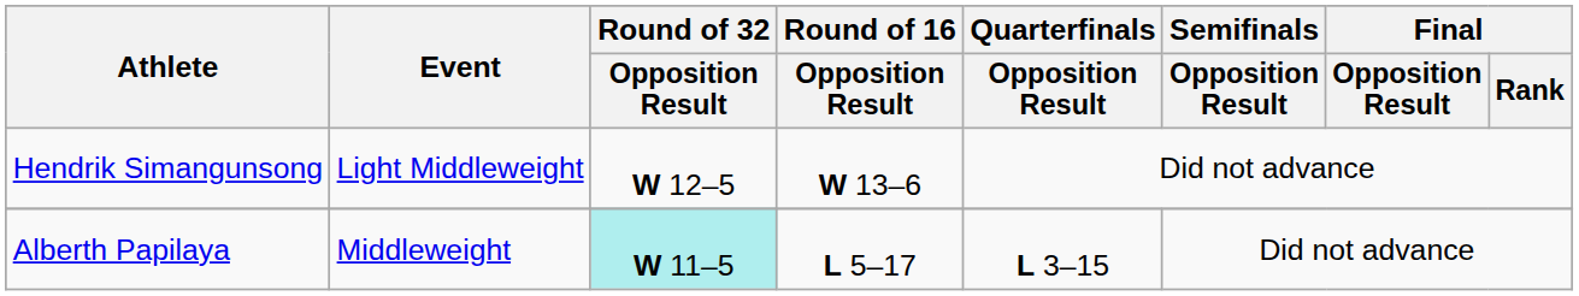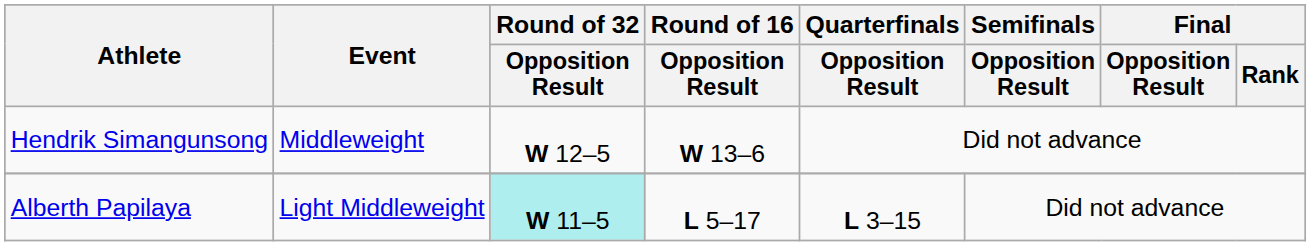 <table class="wikitable" style="font-size:90%">
 <tr>
 <th rowspan="2">Athlete</th>
 <th rowspan="2">Event</th>
 <th>Round of 32</th>
 <th>Round of 16</th>
 <th>Quarterfinals</th>
 <th>Semifinals</th>
 <th colspan=2>Final</th>
 </tr>
 <tr style="font-size:95%">
 <th>Opposition<br>Result</th>
 <th>Opposition<br>Result</th>
 <th>Opposition<br>Result</th>
 <th>Opposition<br>Result</th>
 <th>Opposition<br>Result</th>
 <th>Rank</th>
 </tr>
 <tr align=center>
 <td align=left><a href='#'>Hendrik Simangunsong</a></td>
-<td align=left><a href='#'>Light Middleweight</a></td>
+<td align=left><a href='#'>Middleweight</a></td>
 <td><br><strong>W</strong> 12–5</td>
 <td><br><strong>W</strong> 13–6</td>
 <td colspan=4>Did not advance</td>
 </tr>
 <tr>
 </tr>
 <tr align=center>
 <td align=left><a href='#'>Alberth Papilaya</a></td>
-<td align=left><a href='#'>Middleweight</a></td>
+<td align=left><a href='#'>Light Middleweight</a></td>
 <td style="background: paleturquoise;"><br><strong>W</strong> 11–5</td>
 <td><br><strong>L</strong> 5–17</td>
 <td><br><strong>L</strong> 3–15</td>
 <td colspan=3>Did not advance</td>
 </tr>
 </table>
